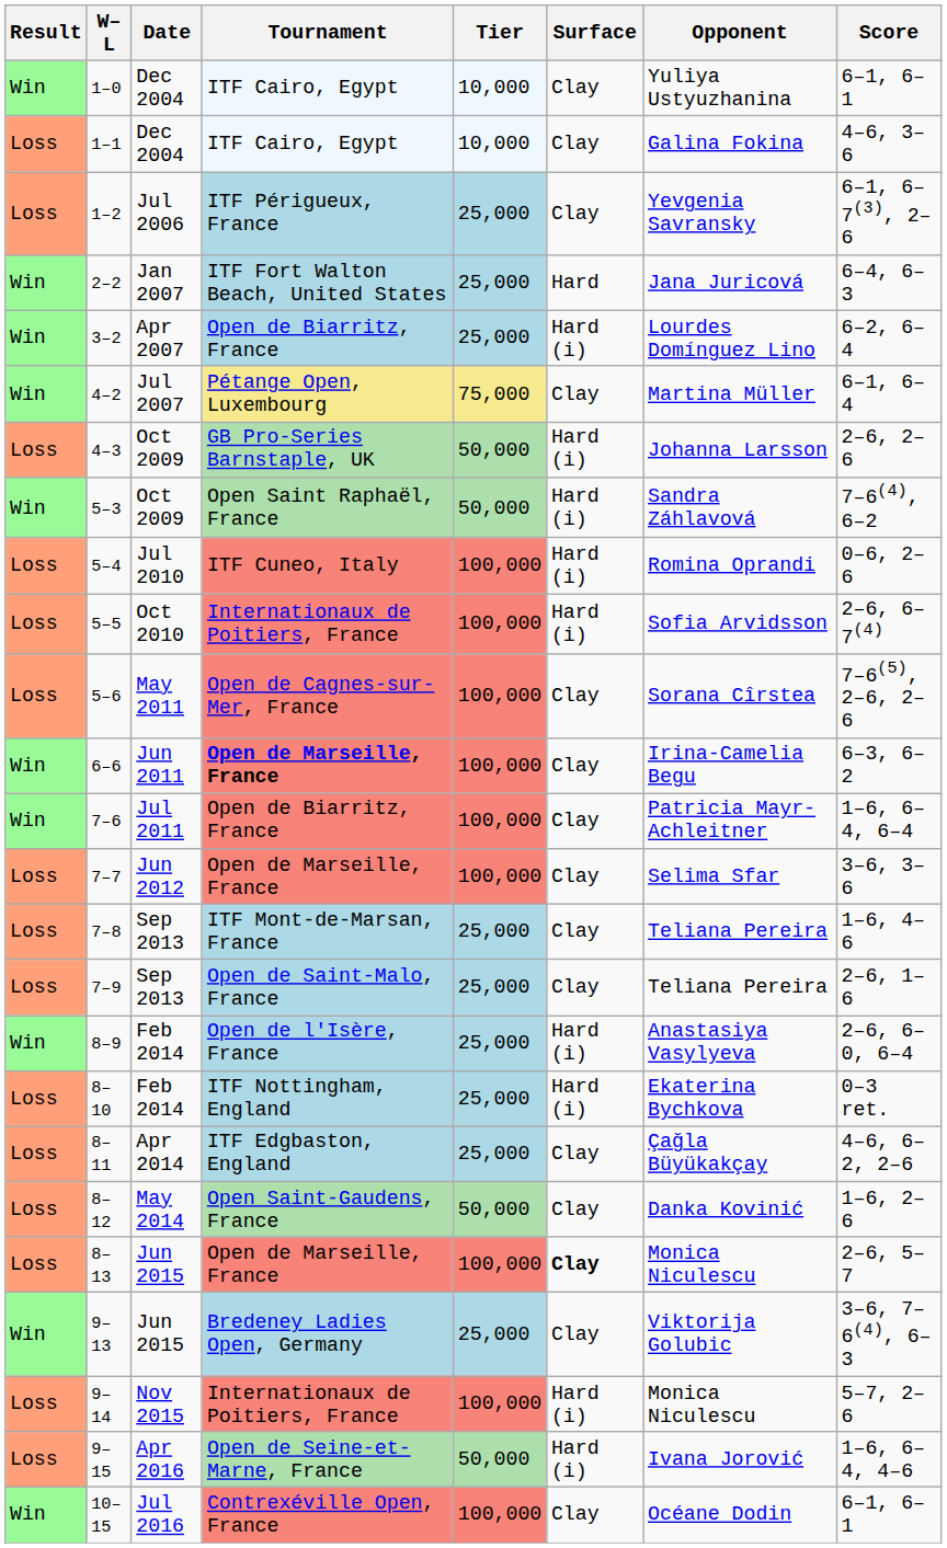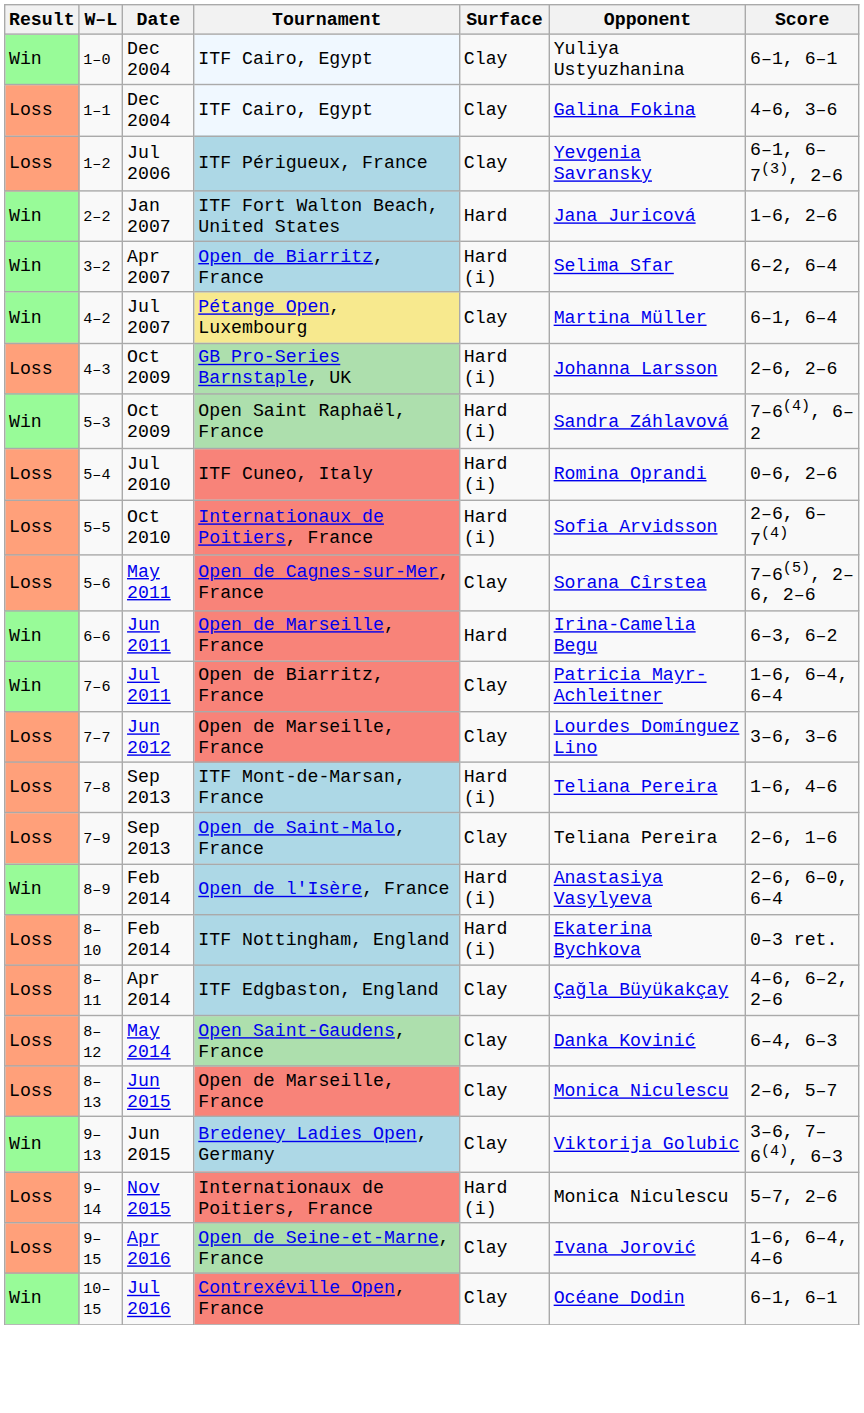 <table class="sortable wikitable">
 <tr>
 <th>Result</th>
 <th class="unsortable">W–L</th>
 <th>Date</th>
 <th>Tournament</th>
-<th>Tier</th>
 <th>Surface</th>
 <th>Opponent</th>
 <th class="unsortable">Score</th>
 </tr>
 <tr>
 <td style="background:#98fb98;">Win</td>
 <td><small>1–0</small></td>
 <td>Dec 2004</td>
 <td style="background:#f0f8ff;">ITF Cairo, Egypt</td>
-<td style="background:#f0f8ff;">10,000</td>
 <td>Clay</td>
 <td> Yuliya Ustyuzhanina</td>
 <td>6–1, 6–1</td>
 </tr>
 <tr>
 <td style="background:#ffa07a;">Loss</td>
 <td><small>1–1</small></td>
 <td>Dec 2004</td>
 <td style="background:#f0f8ff;">ITF Cairo, Egypt</td>
-<td style="background:#f0f8ff;">10,000</td>
 <td>Clay</td>
 <td> <a href='#'>Galina Fokina</a></td>
 <td>4–6, 3–6</td>
 </tr>
 <tr>
 <td style="background:#ffa07a;">Loss</td>
 <td><small>1–2</small></td>
 <td>Jul 2006</td>
 <td style="background:lightblue;">ITF Périgueux, France</td>
-<td style="background:lightblue;">25,000</td>
 <td>Clay</td>
 <td> <a href='#'>Yevgenia Savransky</a></td>
 <td>6–1, 6–7<sup>(3)</sup>, 2–6</td>
 </tr>
 <tr>
 <td style="background:#98fb98;">Win</td>
 <td><small>2–2</small></td>
 <td>Jan 2007</td>
 <td style="background:lightblue;">ITF Fort Walton Beach, United States</td>
-<td style="background:lightblue;">25,000</td>
 <td>Hard</td>
 <td> <a href='#'>Jana Juricová</a></td>
-<td>6–4, 6–3</td>
+<td>1–6, 2–6</td>
 </tr>
 <tr>
 <td style="background:#98fb98;">Win</td>
 <td><small>3–2</small></td>
 <td>Apr 2007</td>
 <td style="background:lightblue;"><a href='#'>Open de Biarritz</a>, France</td>
-<td style="background:lightblue;">25,000</td>
 <td>Hard (i)</td>
-<td> <a href='#'>Lourdes Domínguez Lino</a></td>
+<td> <a href='#'>Selima Sfar</a></td>
 <td>6–2, 6–4</td>
 </tr>
 <tr>
 <td style="background:#98fb98;">Win</td>
 <td><small>4–2</small></td>
 <td>Jul 2007</td>
 <td style="background:#f7e98e;"><a href='#'>Pétange Open</a>, Luxembourg</td>
-<td style="background:#f7e98e;">75,000</td>
 <td>Clay</td>
 <td> <a href='#'>Martina Müller</a></td>
 <td>6–1, 6–4</td>
 </tr>
 <tr>
 <td style="background:#ffa07a;">Loss</td>
 <td><small>4–3</small></td>
 <td>Oct 2009</td>
 <td style="background:#addfad;"><a href='#'>GB Pro-Series Barnstaple</a>, UK</td>
-<td style="background:#addfad;">50,000</td>
 <td>Hard (i)</td>
 <td> <a href='#'>Johanna Larsson</a></td>
 <td>2–6, 2–6</td>
 </tr>
 <tr>
 <td style="background:#98fb98;">Win</td>
 <td><small>5–3</small></td>
 <td>Oct 2009</td>
 <td style="background:#addfad;">Open Saint Raphaël, France</td>
-<td style="background:#addfad;">50,000</td>
 <td>Hard (i)</td>
 <td> <a href='#'>Sandra Záhlavová</a></td>
 <td>7–6<sup>(4)</sup>, 6–2</td>
 </tr>
 <tr>
 <td style="background:#ffa07a;">Loss</td>
 <td><small>5–4</small></td>
 <td>Jul 2010</td>
 <td style="background:#f88379;">ITF Cuneo, Italy</td>
-<td style="background:#f88379;">100,000</td>
 <td>Hard (i)</td>
 <td> <a href='#'>Romina Oprandi</a></td>
 <td>0–6, 2–6</td>
 </tr>
 <tr>
 <td style="background:#ffa07a;">Loss</td>
 <td><small>5–5</small></td>
 <td>Oct 2010</td>
 <td style="background:#f88379;"><a href='#'>Internationaux de Poitiers</a>, France</td>
-<td style="background:#f88379;">100,000</td>
 <td>Hard (i)</td>
 <td> <a href='#'>Sofia Arvidsson</a></td>
 <td>2–6, 6–7<sup>(4)</sup></td>
 </tr>
 <tr>
 <td style="background:#ffa07a;">Loss</td>
 <td><small>5–6</small></td>
 <td><a href='#'>May 2011</a></td>
 <td style="background:#f88379;"><a href='#'>Open de Cagnes-sur-Mer</a>, France</td>
-<td style="background:#f88379;">100,000</td>
 <td>Clay</td>
 <td> <a href='#'>Sorana Cîrstea</a></td>
 <td>7–6<sup>(5)</sup>, 2–6, 2–6</td>
 </tr>
 <tr>
 <td style="background:#98fb98;">Win</td>
 <td><small>6–6</small></td>
 <td><a href='#'>Jun 2011</a></td>
-<td style="background:#f88379;"><strong><a href='#'>Open de Marseille</a>, France</strong></td>
-<td style="background:#f88379;">100,000</td>
-<td>Clay</td>
+<td style="background:#f88379;"><a href='#'>Open de Marseille</a>, France</td>
+<td>Hard</td>
 <td> <a href='#'>Irina-Camelia Begu</a></td>
 <td>6–3, 6–2</td>
 </tr>
 <tr>
 <td style="background:#98fb98;">Win</td>
 <td><small>7–6</small></td>
 <td><a href='#'>Jul 2011</a></td>
 <td style="background:#f88379;">Open de Biarritz, France</td>
-<td style="background:#f88379;">100,000</td>
 <td>Clay</td>
 <td> <a href='#'>Patricia Mayr-Achleitner</a></td>
 <td>1–6, 6–4, 6–4</td>
 </tr>
 <tr>
 <td style="background:#ffa07a;">Loss</td>
 <td><small>7–7</small></td>
 <td><a href='#'>Jun 2012</a></td>
 <td style="background:#f88379;">Open de Marseille, France</td>
-<td style="background:#f88379;">100,000</td>
 <td>Clay</td>
-<td> <a href='#'>Selima Sfar</a></td>
+<td> <a href='#'>Lourdes Domínguez Lino</a></td>
 <td>3–6, 3–6</td>
 </tr>
 <tr>
 <td style="background:#ffa07a;">Loss</td>
 <td><small>7–8</small></td>
 <td>Sep 2013</td>
 <td style="background:lightblue;">ITF Mont-de-Marsan, France</td>
-<td style="background:lightblue;">25,000</td>
-<td>Clay</td>
+<td>Hard (i)</td>
 <td> <a href='#'>Teliana Pereira</a></td>
 <td>1–6, 4–6</td>
 </tr>
 <tr>
 <td style="background:#ffa07a;">Loss</td>
 <td><small>7–9</small></td>
 <td>Sep 2013</td>
 <td style="background:lightblue;"><a href='#'>Open de Saint-Malo</a>, France</td>
-<td style="background:lightblue;">25,000</td>
 <td>Clay</td>
 <td> Teliana Pereira</td>
 <td>2–6, 1–6</td>
 </tr>
 <tr>
 <td style="background:#98fb98;">Win</td>
 <td><small>8–9</small></td>
 <td>Feb 2014</td>
 <td style="background:lightblue;"><a href='#'>Open de l'Isère</a>, France</td>
-<td style="background:lightblue;">25,000</td>
 <td>Hard (i)</td>
 <td> <a href='#'>Anastasiya Vasylyeva</a></td>
 <td>2–6, 6–0, 6–4</td>
 </tr>
 <tr>
 <td style="background:#ffa07a;">Loss</td>
 <td><small>8–10</small></td>
 <td>Feb 2014</td>
 <td style="background:lightblue;">ITF Nottingham, England</td>
-<td style="background:lightblue;">25,000</td>
 <td>Hard (i)</td>
 <td> <a href='#'>Ekaterina Bychkova</a></td>
 <td>0–3 ret.</td>
 </tr>
 <tr>
 <td style="background:#ffa07a;">Loss</td>
 <td><small>8–11</small></td>
 <td>Apr 2014</td>
 <td style="background:lightblue;">ITF Edgbaston, England</td>
-<td style="background:lightblue;">25,000</td>
 <td>Clay</td>
 <td> <a href='#'>Çağla Büyükakçay</a></td>
 <td>4–6, 6–2, 2–6</td>
 </tr>
 <tr>
 <td style="background:#ffa07a;">Loss</td>
 <td><small>8–12</small></td>
 <td><a href='#'>May 2014</a></td>
 <td style="background:#addfad;"><a href='#'>Open Saint-Gaudens</a>, France</td>
-<td style="background:#addfad;">50,000</td>
 <td>Clay</td>
 <td> <a href='#'>Danka Kovinić</a></td>
-<td>1–6, 2–6</td>
+<td>6–4, 6–3</td>
 </tr>
 <tr>
 <td style="background:#ffa07a;">Loss</td>
 <td><small>8–13</small></td>
 <td><a href='#'>Jun 2015</a></td>
 <td style="background:#f88379;">Open de Marseille, France</td>
-<td style="background:#f88379;">100,000</td>
-<td><strong>Clay</strong></td>
+<td>Clay</td>
 <td> <a href='#'>Monica Niculescu</a></td>
 <td>2–6, 5–7</td>
 </tr>
 <tr>
 <td style="background:#98fb98;">Win</td>
 <td><small>9–13</small></td>
 <td>Jun 2015</td>
 <td style="background:lightblue;"><a href='#'>Bredeney Ladies Open</a>, Germany</td>
-<td style="background:lightblue;">25,000</td>
 <td>Clay</td>
 <td> <a href='#'>Viktorija Golubic</a></td>
 <td>3–6, 7–6<sup>(4)</sup>, 6–3</td>
 </tr>
 <tr>
 <td style="background:#ffa07a;">Loss</td>
 <td><small>9–14</small></td>
 <td><a href='#'>Nov 2015</a></td>
 <td style="background:#f88379;">Internationaux de Poitiers, France</td>
-<td style="background:#f88379;">100,000</td>
 <td>Hard (i)</td>
 <td> Monica Niculescu</td>
 <td>5–7, 2–6</td>
 </tr>
 <tr>
 <td style="background:#ffa07a;">Loss</td>
 <td><small>9–15</small></td>
 <td><a href='#'>Apr 2016</a></td>
 <td style="background:#addfad;"><a href='#'>Open de Seine-et-Marne</a>, France</td>
-<td style="background:#addfad;">50,000</td>
-<td>Hard (i)</td>
+<td>Clay</td>
 <td> <a href='#'>Ivana Jorović</a></td>
 <td>1–6, 6–4, 4–6</td>
 </tr>
 <tr>
 <td style="background:#98fb98;">Win</td>
 <td><small>10–15</small></td>
 <td><a href='#'>Jul 2016</a></td>
 <td style="background:#f88379;"><a href='#'>Contrexéville Open</a>, France</td>
-<td style="background:#f88379;">100,000</td>
 <td>Clay</td>
 <td> <a href='#'>Océane Dodin</a></td>
 <td>6–1, 6–1</td>
 </tr>
 </table>
